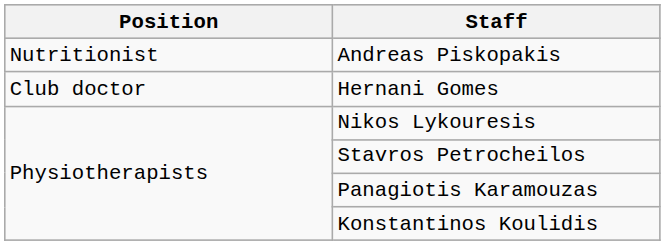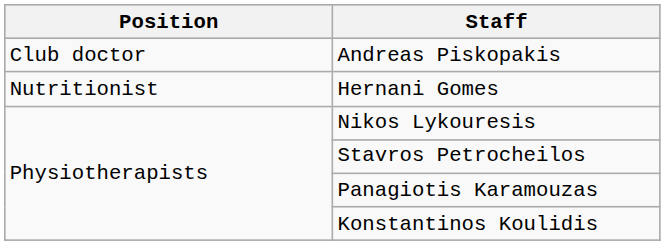 <table class="wikitable" style="text-align: left">
 <tr>
 <th width=200>Position</th>
 <th width=200>Staff</th>
 </tr>
 <tr>
-<td>Nutritionist</td>
+<td>Club doctor</td>
 <td> Andreas Piskopakis</td>
 </tr>
 <tr>
-<td>Club doctor</td>
+<td>Nutritionist</td>
 <td> Hernani Gomes</td>
 </tr>
 <tr>
 <td rowspan="4">Physiotherapists</td>
 <td> Nikos Lykouresis</td>
 </tr>
 <tr>
 <td> Stavros Petrocheilos</td>
 </tr>
 <tr>
 <td> Panagiotis Karamouzas</td>
 </tr>
 <tr>
 <td> Konstantinos Koulidis</td>
 </tr>
 </table>
